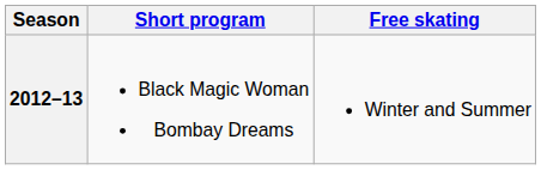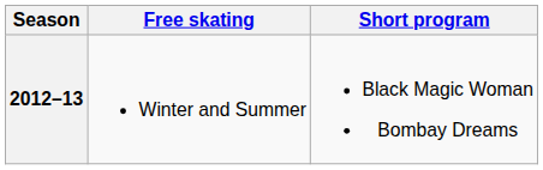 <table class=wikitable style=text-align:center>
 <tr>
 <th>Season</th>
+<th><a href='#'>Free skating</a></th>
 <th><a href='#'>Short program</a></th>
-<th><a href='#'>Free skating</a></th>
 </tr>
 <tr>
 <th>2012–13 <br> </th>
+<td><br><ul><li>Winter and Summer <br></li></ul></td>
 <td><br><ul><li>Black Magic Woman <br></li></ul><ul><li>Bombay Dreams <br></li></ul></td>
-<td><br><ul><li>Winter and Summer <br></li></ul></td>
 </tr>
 </table>
